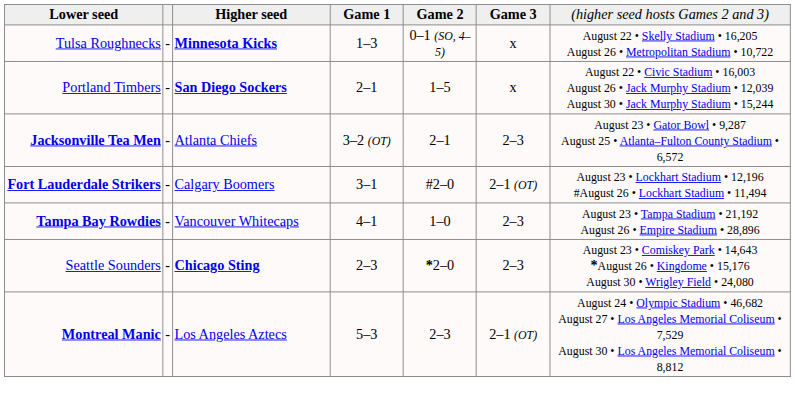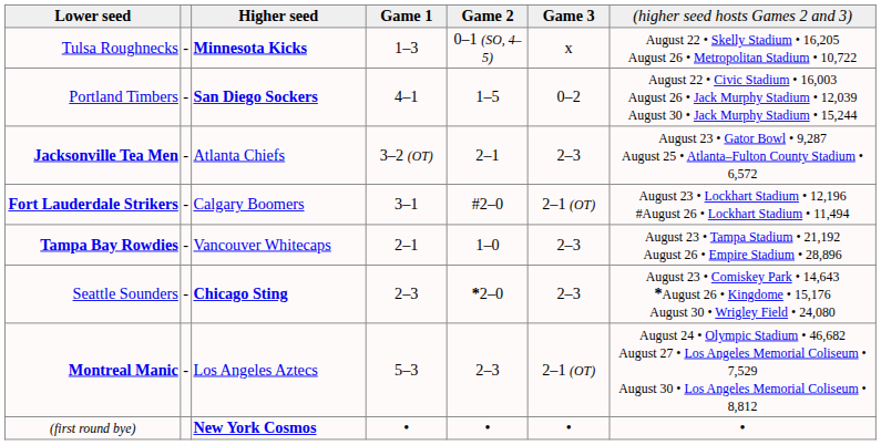 <table style=border-collapse:collapse border=1 cellspacing=0 cellpadding=2>
 <tr align=center bgcolor=#efefef>
 <th width=180>Lower seed</th>
 <th width=5></th>
 <th width=180>Higher seed</th>
 <th width=80>Game 1</th>
 <th width=80>Game 2</th>
 <th width=80>Game 3</th>
 <td width=280><em>(higher seed hosts Games 2 and 3)</em></td>
 </tr>
 <tr align=center bgcolor=fffafa>
 <td align=right><a href='#'>Tulsa Roughnecks</a></td>
 <td>-</td>
 <td align=left><strong><a href='#'>Minnesota Kicks</a></strong></td>
 <td>1–3</td>
 <td>0–1 <small><em>(SO, 4–5)</em></small></td>
 <td>x</td>
 <td><small>August 22 • <a href='#'>Skelly Stadium</a> • 16,205<br>August 26 • <a href='#'>Metropolitan Stadium</a> • 10,722</small></td>
 </tr>
 <tr align=center bgcolor=fffafa>
 <td align=right><a href='#'>Portland Timbers</a></td>
 <td>-</td>
 <td align=left><strong><a href='#'>San Diego Sockers</a></strong></td>
-<td>2–1</td>
+<td>4–1</td>
 <td>1–5</td>
-<td>x</td>
+<td>0–2</td>
 <td><small>August 22 • <a href='#'>Civic Stadium</a> • 16,003<br>August 26 • <a href='#'>Jack Murphy Stadium</a> • 12,039<br>August 30 • <a href='#'>Jack Murphy Stadium</a> • 15,244</small></td>
 </tr>
 <tr align=center bgcolor=fffafa>
 <td align=right><strong><a href='#'>Jacksonville Tea Men</a></strong></td>
 <td>-</td>
 <td align=left><a href='#'>Atlanta Chiefs</a></td>
 <td>3–2 <small><em>(OT)</em></small></td>
 <td>2–1</td>
 <td>2–3</td>
 <td><small>August 23 • <a href='#'>Gator Bowl</a> • 9,287<br>August 25 • <a href='#'>Atlanta–Fulton County Stadium</a> • 6,572</small></td>
 </tr>
 <tr align=center bgcolor=fffafa>
 <td align=right><strong><a href='#'>Fort Lauderdale Strikers</a></strong></td>
 <td>-</td>
 <td align=left><a href='#'>Calgary Boomers</a></td>
 <td>3–1</td>
 <td>#2–0</td>
 <td>2–1 <small><em>(OT)</em></small></td>
 <td><small>August 23 • <a href='#'>Lockhart Stadium</a> • 12,196<br>#August 26 • <a href='#'>Lockhart Stadium</a> • 11,494</small></td>
 </tr>
 <tr align=center bgcolor=fffafa>
 <td align=right><strong><a href='#'>Tampa Bay Rowdies</a></strong></td>
 <td>-</td>
 <td align=left><a href='#'>Vancouver Whitecaps</a></td>
-<td>4–1</td>
+<td>2–1</td>
 <td>1–0</td>
 <td>2–3</td>
 <td><small>August 23 • <a href='#'>Tampa Stadium</a> • 21,192<br>August 26 • <a href='#'>Empire Stadium</a> • 28,896</small></td>
 </tr>
 <tr align=center bgcolor=fffafa>
 <td align=right><a href='#'>Seattle Sounders</a></td>
 <td>-</td>
 <td align=left><strong><a href='#'>Chicago Sting</a></strong></td>
 <td>2–3</td>
 <td><strong>*</strong>2–0</td>
 <td>2–3</td>
 <td><small>August 23 • <a href='#'>Comiskey Park</a> • 14,643</small><br><strong>*</strong><small>August 26 • <a href='#'>Kingdome</a> • 15,176<br>August 30 • <a href='#'>Wrigley Field</a> • 24,080</small></td>
 </tr>
 <tr align=center bgcolor=fffafa>
 <td align=right><strong><a href='#'>Montreal Manic</a></strong></td>
 <td>-</td>
 <td align=left><a href='#'>Los Angeles Aztecs</a></td>
 <td>5–3</td>
 <td>2–3</td>
 <td>2–1 <small><em>(OT)</em></small></td>
 <td><small>August 24 • <a href='#'>Olympic Stadium</a> • 46,682<br>August 27 • <a href='#'>Los Angeles Memorial Coliseum</a> • 7,529<br>August 30 • <a href='#'>Los Angeles Memorial Coliseum</a> • 8,812</small></td>
 </tr>
+<tr align=center bgcolor=fffafa>
+<td align=center><small><em>(first round bye)</em></small></td>
+<td></td>
+<td align=left><strong><a href='#'>New York Cosmos</a></strong></td>
+<td>•</td>
+<td>•</td>
+<td>•</td>
+<td>•</td>
+</tr>
 </table>
